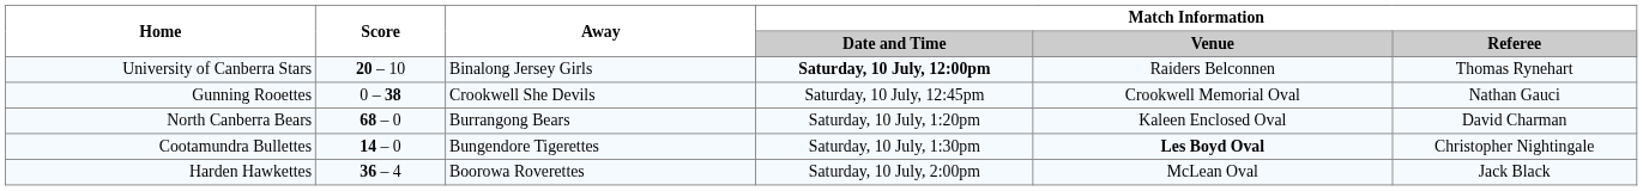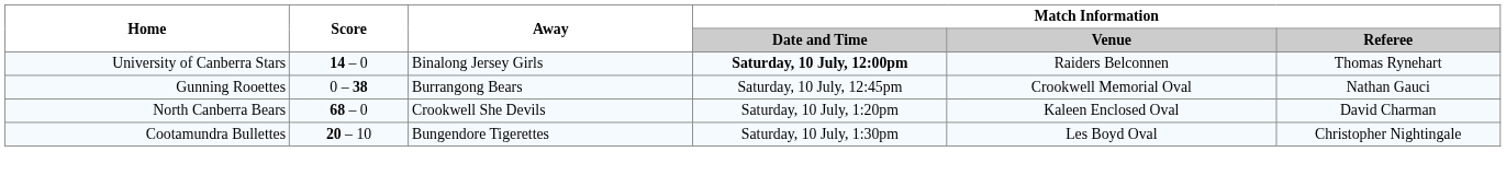 <table border="1" cellpadding="3" cellspacing="0" width="100%" style="border-collapse:collapse;  text-align:center;">
 <tr>
 <th rowspan="2" width="19%">Home</th>
 <th rowspan="2" width="8%">Score</th>
 <th rowspan="2" width="19%">Away</th>
 <th colspan="3">Match Information</th>
 </tr>
 <tr bgcolor="#CCCCCC">
 <th width="17%">Date and Time</th>
 <th width="22%">Venue</th>
 <th width="50%">Referee</th>
 </tr>
 <tr style="text-align:center; background:#f5faff;">
 <td align="right">University of Canberra Stars </td>
-<td><strong>20</strong> – 10</td>
+<td><strong>14</strong> – 0</td>
 <td align="left"> Binalong Jersey Girls</td>
 <td><strong>Saturday, 10 July, 12:00pm</strong></td>
 <td>Raiders Belconnen</td>
 <td>Thomas Rynehart</td>
 </tr>
 <tr style="text-align:center; background:#f5faff;">
 <td align="right">Gunning Rooettes </td>
 <td>0 – <strong>38</strong></td>
-<td align="left"> Crookwell She Devils</td>
+<td align="left"> Burrangong Bears</td>
 <td>Saturday, 10 July, 12:45pm</td>
 <td>Crookwell Memorial Oval</td>
 <td>Nathan Gauci</td>
 </tr>
 <tr style="text-align:center; background:#f5faff;">
 <td align="right">North Canberra Bears </td>
 <td><strong>68</strong> – 0</td>
-<td align="left"> Burrangong Bears</td>
+<td align="left"> Crookwell She Devils</td>
 <td>Saturday, 10 July, 1:20pm</td>
 <td>Kaleen Enclosed Oval</td>
 <td>David Charman</td>
 </tr>
 <tr style="text-align:center; background:#f5faff;">
 <td align="right">Cootamundra Bullettes </td>
-<td><strong>14</strong> – 0</td>
+<td><strong>20</strong> – 10</td>
 <td align="left"> Bungendore Tigerettes</td>
 <td>Saturday, 10 July, 1:30pm</td>
-<td><strong>Les Boyd Oval</strong></td>
+<td>Les Boyd Oval</td>
 <td>Christopher Nightingale</td>
 </tr>
-<tr style="text-align:center; background:#f5faff;">
-<td align="right">Harden Hawkettes </td>
-<td><strong>36</strong> – 4</td>
-<td align="left"> Boorowa Roverettes</td>
-<td>Saturday, 10 July, 2:00pm</td>
-<td>McLean Oval</td>
-<td>Jack Black</td>
-</tr>
 </table>
